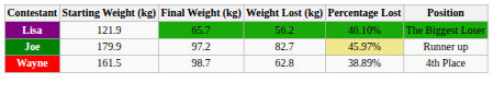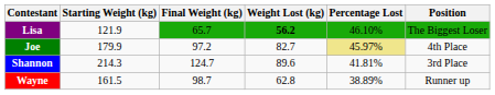 <table class="wikitable" style="text-align:center">
 <tr>
 <th>Contestant</th>
 <th>Starting Weight (kg)</th>
 <th>Final Weight (kg)</th>
 <th>Weight Lost (kg)</th>
 <th>Percentage Lost</th>
 <th>Position</th>
 </tr>
 <tr>
 <td style="background:purple;color:white;"><strong>Lisa</strong></td>
 <td>121.9</td>
 <td style="background:#19AA09;">65.7</td>
-<td style="background:#19AA09;">56.2</td>
+<td style="background:#19AA09;"><strong>56.2</strong></td>
 <td style="background:#19AA09;">46.10%</td>
 <td style="background:#19AA09;">The Biggest Loser</td>
 </tr>
 <tr>
 <td style="background:green;color:white;"><strong>Joe</strong></td>
 <td>179.9</td>
 <td>97.2</td>
 <td>82.7</td>
 <td style="background: khaki;">45.97%</td>
-<td>Runner up</td>
+<td>4th Place</td>
+</tr>
+<tr>
+<td style="background:blue;color:white;"><strong>Shannon</strong></td>
+<td>214.3</td>
+<td>124.7</td>
+<td>89.6</td>
+<td>41.81%</td>
+<td>3rd Place</td>
 </tr>
 <tr>
 <td style="background:red;color:white;"><strong>Wayne</strong></td>
 <td>161.5</td>
 <td>98.7</td>
 <td>62.8</td>
 <td>38.89%</td>
-<td>4th Place</td>
+<td>Runner up</td>
 </tr>
 </table>
